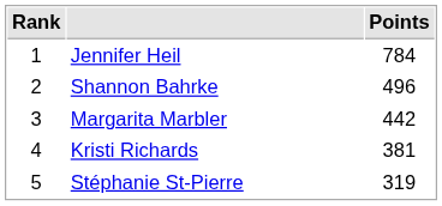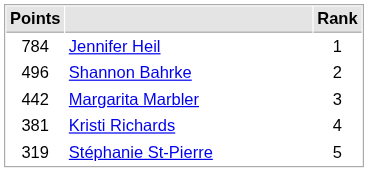 <table cellspacing="1" cellpadding="3" style="border:1px solid #AAAAAA;font-size:86%">
 <tr bgcolor="#E4E4E4">
+<th style="border-bottom:1px solid #AAAAAA" width=20>Points</th>
+<th style="border-bottom:1px solid #AAAAAA" width=200></th>
 <th style="border-bottom:1px solid #AAAAAA" width=10>Rank</th>
-<th style="border-bottom:1px solid #AAAAAA" width=200></th>
-<th style="border-bottom:1px solid #AAAAAA" width=20>Points</th>
 </tr>
 <tr>
+<td align=center>784</td>
+<td> <a href='#'>Jennifer Heil</a></td>
 <td style="text-align:center;">1</td>
-<td> <a href='#'>Jennifer Heil</a></td>
-<td align=center>784</td>
 </tr>
 <tr>
+<td align=center>496</td>
+<td> <a href='#'>Shannon Bahrke</a></td>
 <td style="text-align:center;">2</td>
-<td> <a href='#'>Shannon Bahrke</a></td>
-<td align=center>496</td>
 </tr>
 <tr>
+<td align=center>442</td>
+<td> <a href='#'>Margarita Marbler</a></td>
 <td style="text-align:center;">3</td>
-<td> <a href='#'>Margarita Marbler</a></td>
-<td align=center>442</td>
 </tr>
 <tr>
+<td align=center>381</td>
+<td> <a href='#'>Kristi Richards</a></td>
 <td style="text-align:center;">4</td>
-<td> <a href='#'>Kristi Richards</a></td>
-<td align=center>381</td>
 </tr>
 <tr>
+<td align=center>319</td>
+<td> <a href='#'>Stéphanie St-Pierre</a></td>
 <td style="text-align:center;">5</td>
-<td> <a href='#'>Stéphanie St-Pierre</a></td>
-<td align=center>319</td>
 </tr>
 </table>
